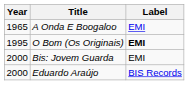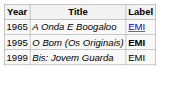 <table class="wikitable" style="font-size: 95%;">
 <tr>
 <th>Year</th>
 <th>Title</th>
 <th>Label</th>
 </tr>
 <tr>
 <td>1965</td>
 <td><em>A Onda E Boogaloo</em></td>
 <td><a href='#'>EMI</a></td>
 </tr>
 <tr>
 <td>1995</td>
 <td><em>O Bom (Os Originais)</em></td>
 <td><strong>EMI</strong></td>
 </tr>
 <tr>
-<td>2000</td>
+<td>1999</td>
 <td><em>Bis: Jovem Guarda</em></td>
 <td>EMI</td>
 </tr>
-<tr>
-<td>2000</td>
-<td><em>Eduardo Araújo</em></td>
-<td><a href='#'>BIS Records</a></td>
-</tr>
 </table>
